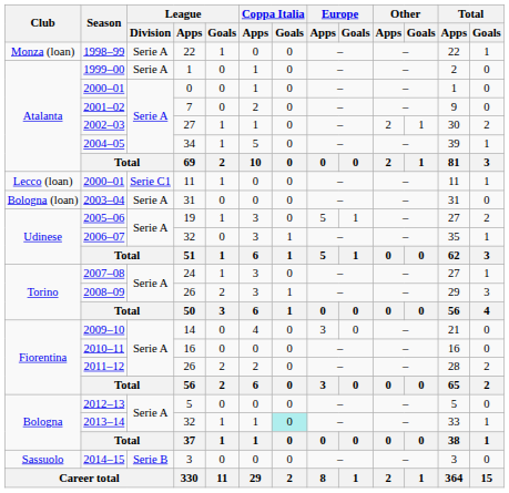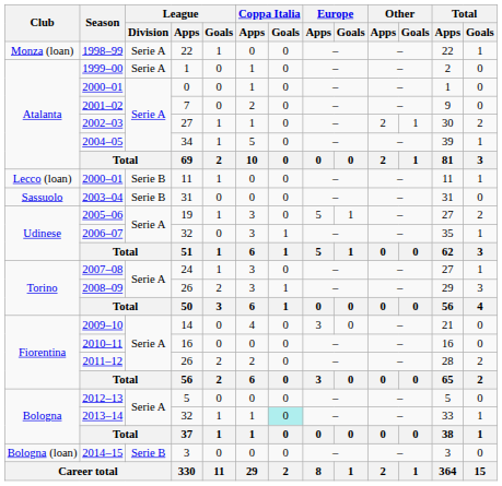 <table class="wikitable" style="text-align:center">
 <tr>
 <th rowspan="2">Club</th>
 <th rowspan="2">Season</th>
 <th colspan="3">League</th>
 <th colspan="2"><a href='#'>Coppa Italia</a></th>
 <th colspan="2"><a href='#'>Europe</a></th>
 <th colspan="2">Other</th>
 <th colspan="2">Total</th>
 </tr>
 <tr>
 <th>Division</th>
 <th>Apps</th>
 <th>Goals</th>
 <th>Apps</th>
 <th>Goals</th>
 <th>Apps</th>
 <th>Goals</th>
 <th>Apps</th>
 <th>Goals</th>
 <th>Apps</th>
 <th>Goals</th>
 </tr>
 <tr>
 <td><a href='#'>Monza</a> (loan)</td>
 <td><a href='#'>1998–99</a></td>
 <td>Serie A</td>
 <td>22</td>
 <td>1</td>
 <td>0</td>
 <td>0</td>
 <td colspan="2">–</td>
 <td colspan="2">–</td>
 <td>22</td>
 <td>1</td>
 </tr>
 <tr>
 <td rowspan="6"><a href='#'>Atalanta</a></td>
 <td><a href='#'>1999–00</a></td>
 <td>Serie A</td>
 <td>1</td>
 <td>0</td>
 <td>1</td>
 <td>0</td>
 <td colspan="2">–</td>
 <td colspan="2">–</td>
 <td>2</td>
 <td>0</td>
 </tr>
 <tr>
 <td><a href='#'>2000–01</a></td>
 <td rowspan="4"><a href='#'>Serie A</a></td>
 <td>0</td>
 <td>0</td>
 <td>1</td>
 <td>0</td>
 <td colspan="2">–</td>
 <td colspan="2">–</td>
 <td>1</td>
 <td>0</td>
 </tr>
 <tr>
 <td><a href='#'>2001–02</a></td>
 <td>7</td>
 <td>0</td>
 <td>2</td>
 <td>0</td>
 <td colspan="2">–</td>
 <td colspan="2">–</td>
 <td>9</td>
 <td>0</td>
 </tr>
 <tr>
 <td><a href='#'>2002–03</a></td>
 <td>27</td>
 <td>1</td>
 <td>1</td>
 <td>0</td>
 <td colspan="2">–</td>
 <td>2</td>
 <td>1</td>
 <td>30</td>
 <td>2</td>
 </tr>
 <tr>
 <td><a href='#'>2004–05</a></td>
 <td>34</td>
 <td>1</td>
 <td>5</td>
 <td>0</td>
 <td colspan="2">–</td>
 <td colspan="2">–</td>
 <td>39</td>
 <td>1</td>
 </tr>
 <tr>
 <th colspan="2">Total</th>
 <th>69</th>
 <th>2</th>
 <th>10</th>
 <th>0</th>
 <th>0</th>
 <th>0</th>
 <th>2</th>
 <th>1</th>
 <th>81</th>
 <th>3</th>
 </tr>
 <tr>
 <td><a href='#'>Lecco</a> (loan)</td>
 <td><a href='#'>2000–01</a></td>
-<td><a href='#'>Serie C1</a></td>
+<td>Serie B</td>
 <td>11</td>
 <td>1</td>
 <td>0</td>
 <td>0</td>
 <td colspan="2">–</td>
 <td colspan="2">–</td>
 <td>11</td>
 <td>1</td>
 </tr>
 <tr>
-<td><a href='#'>Bologna</a> (loan)</td>
+<td><a href='#'>Sassuolo</a></td>
 <td><a href='#'>2003–04</a></td>
-<td>Serie A</td>
+<td>Serie B</td>
 <td>31</td>
 <td>0</td>
 <td>0</td>
 <td>0</td>
 <td colspan="2">–</td>
 <td colspan="2">–</td>
 <td>31</td>
 <td>0</td>
 </tr>
 <tr>
 <td rowspan="3"><a href='#'>Udinese</a></td>
 <td><a href='#'>2005–06</a></td>
 <td rowspan="2">Serie A</td>
 <td>19</td>
 <td>1</td>
 <td>3</td>
 <td>0</td>
 <td>5</td>
 <td>1</td>
 <td colspan="2">–</td>
 <td>27</td>
 <td>2</td>
 </tr>
 <tr>
 <td><a href='#'>2006–07</a></td>
 <td>32</td>
 <td>0</td>
 <td>3</td>
 <td>1</td>
 <td colspan="2">–</td>
 <td colspan="2">–</td>
 <td>35</td>
 <td>1</td>
 </tr>
 <tr>
 <th colspan="2">Total</th>
 <th>51</th>
 <th>1</th>
 <th>6</th>
 <th>1</th>
 <th>5</th>
 <th>1</th>
 <th>0</th>
 <th>0</th>
 <th>62</th>
 <th>3</th>
 </tr>
 <tr>
 <td rowspan="3"><a href='#'>Torino</a></td>
 <td><a href='#'>2007–08</a></td>
 <td rowspan="2">Serie A</td>
 <td>24</td>
 <td>1</td>
 <td>3</td>
 <td>0</td>
 <td colspan="2">–</td>
 <td colspan="2">–</td>
 <td>27</td>
 <td>1</td>
 </tr>
 <tr>
 <td><a href='#'>2008–09</a></td>
 <td>26</td>
 <td>2</td>
 <td>3</td>
 <td>1</td>
 <td colspan="2">–</td>
 <td colspan="2">–</td>
 <td>29</td>
 <td>3</td>
 </tr>
 <tr>
 <th colspan="2">Total</th>
 <th>50</th>
 <th>3</th>
 <th>6</th>
 <th>1</th>
 <th>0</th>
 <th>0</th>
 <th>0</th>
 <th>0</th>
 <th>56</th>
 <th>4</th>
 </tr>
 <tr>
 <td rowspan="4"><a href='#'>Fiorentina</a></td>
 <td><a href='#'>2009–10</a></td>
 <td rowspan="3">Serie A</td>
 <td>14</td>
 <td>0</td>
 <td>4</td>
 <td>0</td>
 <td>3</td>
 <td>0</td>
 <td colspan="2">–</td>
 <td>21</td>
 <td>0</td>
 </tr>
 <tr>
 <td><a href='#'>2010–11</a></td>
 <td>16</td>
 <td>0</td>
 <td>0</td>
 <td>0</td>
 <td colspan="2">–</td>
 <td colspan="2">–</td>
 <td>16</td>
 <td>0</td>
 </tr>
 <tr>
 <td><a href='#'>2011–12</a></td>
 <td>26</td>
 <td>2</td>
 <td>2</td>
 <td>0</td>
 <td colspan="2">–</td>
 <td colspan="2">–</td>
 <td>28</td>
 <td>2</td>
 </tr>
 <tr>
 <th colspan="2">Total</th>
 <th>56</th>
 <th>2</th>
 <th>6</th>
 <th>0</th>
 <th>3</th>
 <th>0</th>
 <th>0</th>
 <th>0</th>
 <th>65</th>
 <th>2</th>
 </tr>
 <tr>
 <td rowspan="3"><a href='#'>Bologna</a></td>
 <td><a href='#'>2012–13</a></td>
 <td rowspan="2">Serie A</td>
 <td>5</td>
 <td>0</td>
 <td>0</td>
 <td>0</td>
 <td colspan="2">–</td>
 <td colspan="2">–</td>
 <td>5</td>
 <td>0</td>
 </tr>
 <tr>
 <td><a href='#'>2013–14</a></td>
 <td>32</td>
 <td>1</td>
 <td>1</td>
 <td style="background: paleturquoise;">0</td>
 <td colspan="2">–</td>
 <td colspan="2">–</td>
 <td>33</td>
 <td>1</td>
 </tr>
 <tr>
 <th colspan="2">Total</th>
 <th>37</th>
 <th>1</th>
 <th>1</th>
 <th>0</th>
 <th>0</th>
 <th>0</th>
 <th>0</th>
 <th>0</th>
 <th>38</th>
 <th>1</th>
 </tr>
 <tr>
-<td><a href='#'>Sassuolo</a></td>
+<td><a href='#'>Bologna</a> (loan)</td>
 <td><a href='#'>2014–15</a></td>
 <td><a href='#'>Serie B</a></td>
 <td>3</td>
 <td>0</td>
 <td>0</td>
 <td>0</td>
 <td colspan="2">–</td>
 <td colspan="2">–</td>
 <td>3</td>
 <td>0</td>
 </tr>
 <tr>
 <th colspan="3">Career total</th>
 <th>330</th>
 <th>11</th>
 <th>29</th>
 <th>2</th>
 <th>8</th>
 <th>1</th>
 <th>2</th>
 <th>1</th>
 <th>364</th>
 <th>15</th>
 </tr>
 </table>
